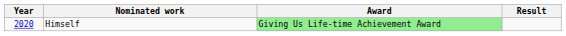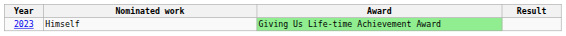 <table class="wikitable" style="width:70%;">
 <tr>
 <th style="width:3%;">Year</th>
 <th style="width:20%;">Nominated work</th>
 <th style="width:23%;">Award</th>
 <th style="width:5%;">Result</th>
 </tr>
 <tr>
-<td align="center"><a href='#'>2020</a></td>
+<td align="center"><a href='#'>2023</a></td>
 <td>Himself</td>
 <td style="background: lightgreen;">Giving Us Life-time Achievement Award</td>
 <td></td>
 </tr>
 </table>
